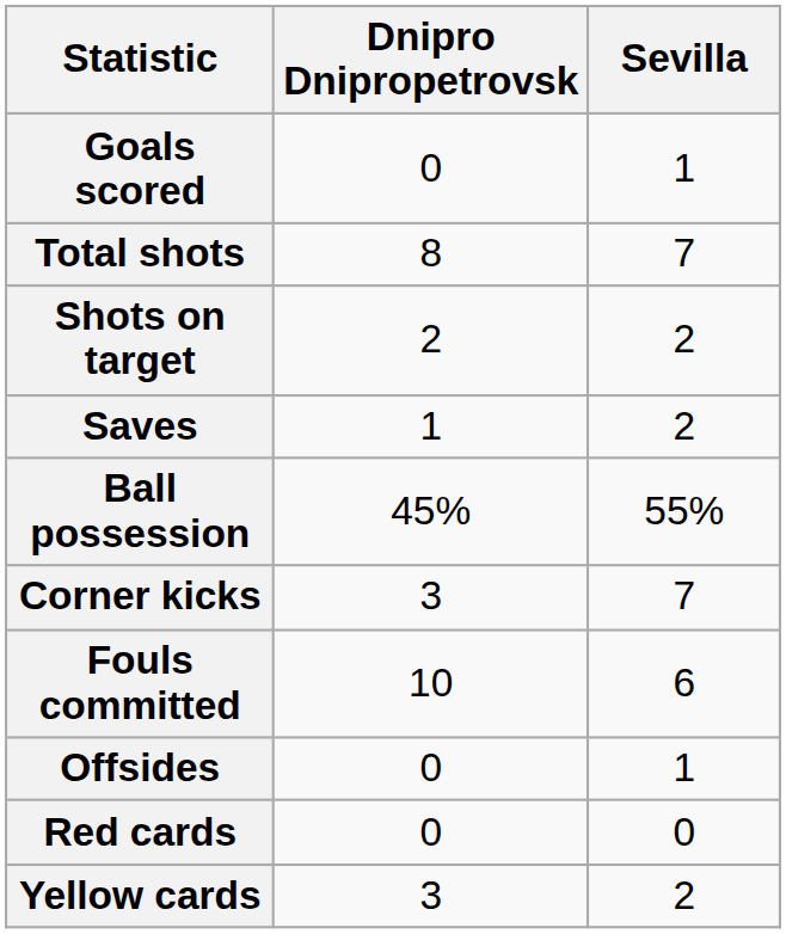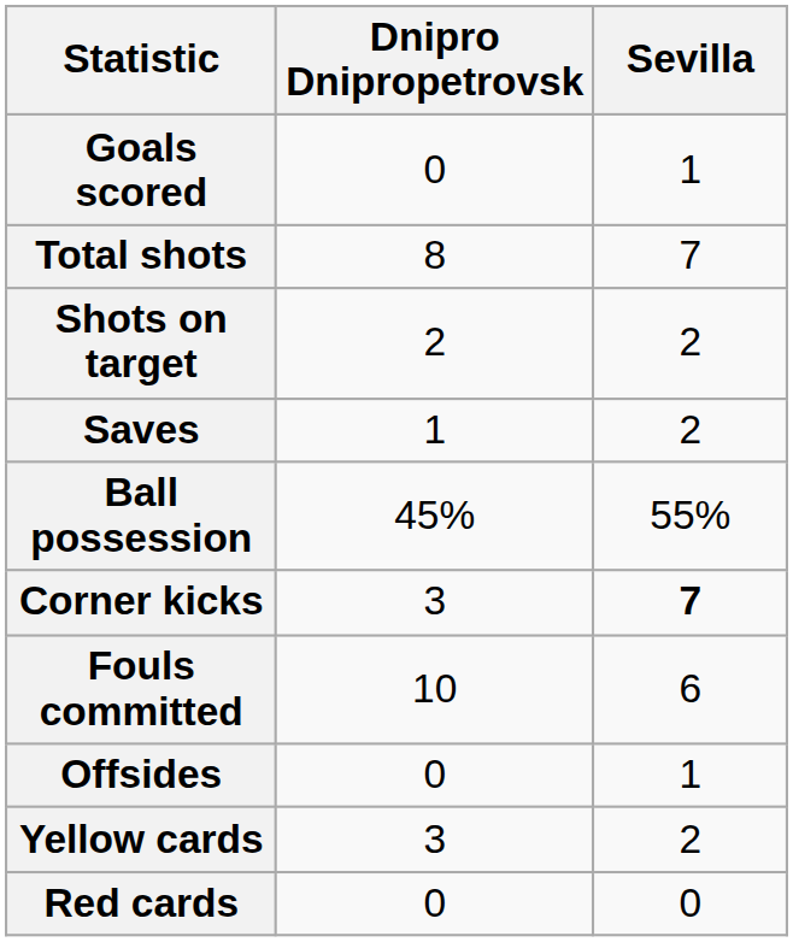 <table class="wikitable plainrowheaders" style="text-align:center">
 <tr>
 <th scope="col" style="width:100px">Statistic</th>
 <th scope="col" style="width:70px">Dnipro Dnipropetrovsk</th>
 <th scope="col" style="width:70px">Sevilla</th>
 </tr>
 <tr>
 <th scope=row>Goals scored</th>
 <td>0</td>
 <td>1</td>
 </tr>
 <tr>
 <th scope=row>Total shots</th>
 <td>8</td>
 <td>7</td>
 </tr>
 <tr>
 <th scope=row>Shots on target</th>
 <td>2</td>
 <td>2</td>
 </tr>
 <tr>
 <th scope=row>Saves</th>
 <td>1</td>
 <td>2</td>
 </tr>
 <tr>
 <th scope=row>Ball possession</th>
 <td>45%</td>
 <td>55%</td>
 </tr>
 <tr>
 <th scope=row>Corner kicks</th>
 <td>3</td>
-<td>7</td>
+<td><strong>7</strong></td>
 </tr>
 <tr>
 <th scope=row>Fouls committed</th>
 <td>10</td>
 <td>6</td>
 </tr>
 <tr>
 <th scope=row>Offsides</th>
 <td>0</td>
 <td>1</td>
 </tr>
 <tr>
+<th scope=row>Yellow cards</th>
+<td>3</td>
+<td>2</td>
+</tr>
+<tr>
 <th scope=row>Red cards</th>
 <td>0</td>
 <td>0</td>
 </tr>
-<tr>
-<th scope=row>Yellow cards</th>
-<td>3</td>
-<td>2</td>
-</tr>
 </table>
